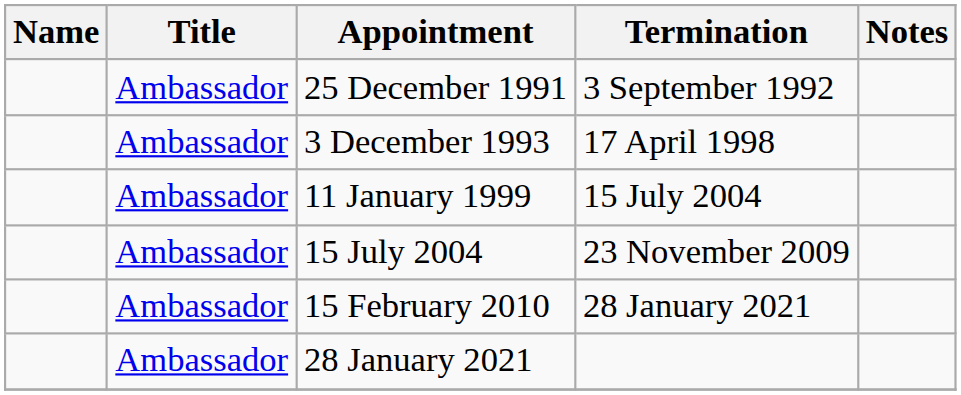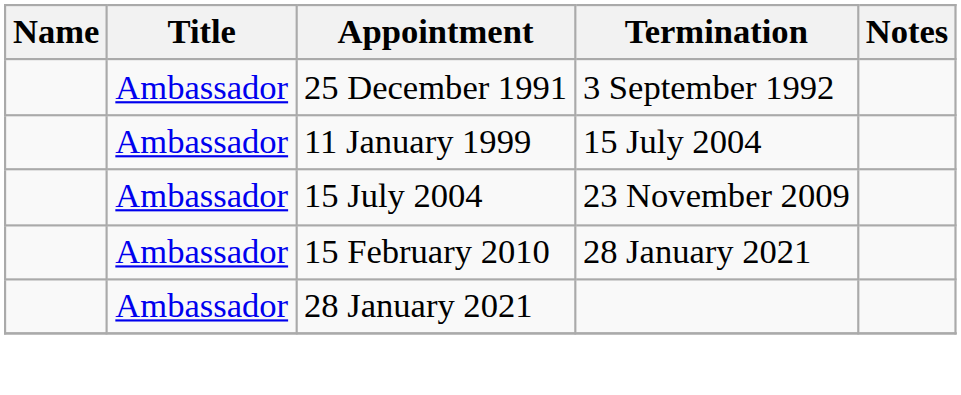 <table class="wikitable">
 <tr valign="middle">
 <th>Name</th>
 <th>Title</th>
 <th>Appointment</th>
 <th>Termination</th>
 <th>Notes</th>
 </tr>
 <tr>
 <td></td>
 <td><a href='#'>Ambassador</a></td>
 <td>25 December 1991</td>
 <td>3 September 1992</td>
-<td></td>
-</tr>
-<tr>
-<td></td>
-<td><a href='#'>Ambassador</a></td>
-<td>3 December 1993</td>
-<td>17 April 1998</td>
 <td></td>
 </tr>
 <tr>
 <td></td>
 <td><a href='#'>Ambassador</a></td>
 <td>11 January 1999</td>
 <td>15 July 2004</td>
 <td></td>
 </tr>
 <tr>
 <td></td>
 <td><a href='#'>Ambassador</a></td>
 <td>15 July 2004</td>
 <td>23 November 2009</td>
 <td></td>
 </tr>
 <tr>
 <td></td>
 <td><a href='#'>Ambassador</a></td>
 <td>15 February 2010</td>
 <td>28 January 2021</td>
 <td></td>
 </tr>
 <tr>
 <td></td>
 <td><a href='#'>Ambassador</a></td>
 <td>28 January 2021</td>
 <td></td>
 <td></td>
 </tr>
 <tr>
 </tr>
 </table>
